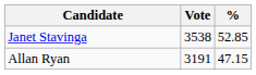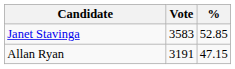 <table class="wikitable">
 <tr>
 <th bgcolor="#DDDDFF" width="200px">Candidate</th>
 <th bgcolor="#DDDDFF">Vote</th>
 <th bgcolor="#DDDDFF">%</th>
 </tr>
 <tr>
 <td><a href='#'>Janet Stavinga</a></td>
-<td>3538</td>
+<td>3583</td>
 <td>52.85</td>
 </tr>
 <tr>
 <td>Allan Ryan</td>
 <td>3191</td>
 <td>47.15</td>
 </tr>
 </table>
